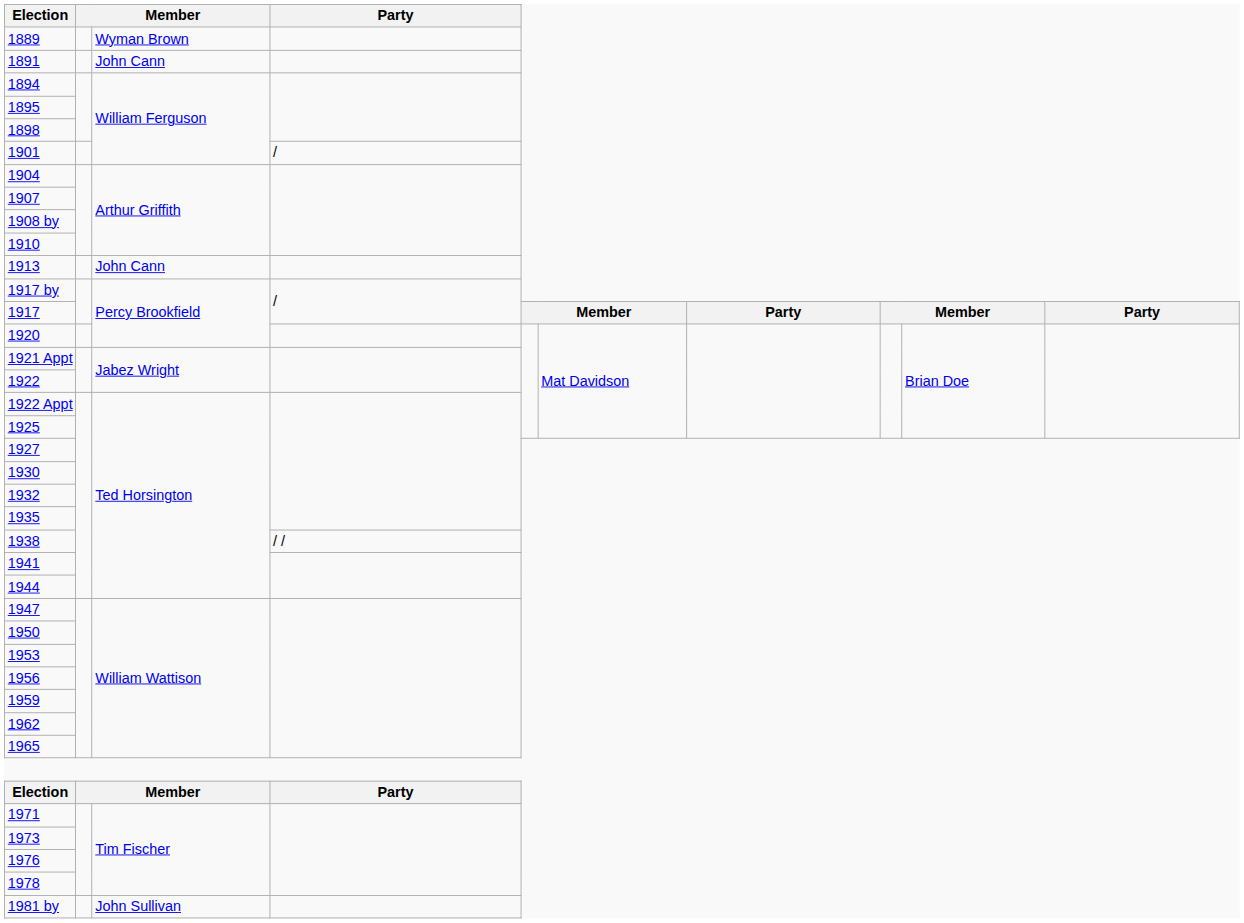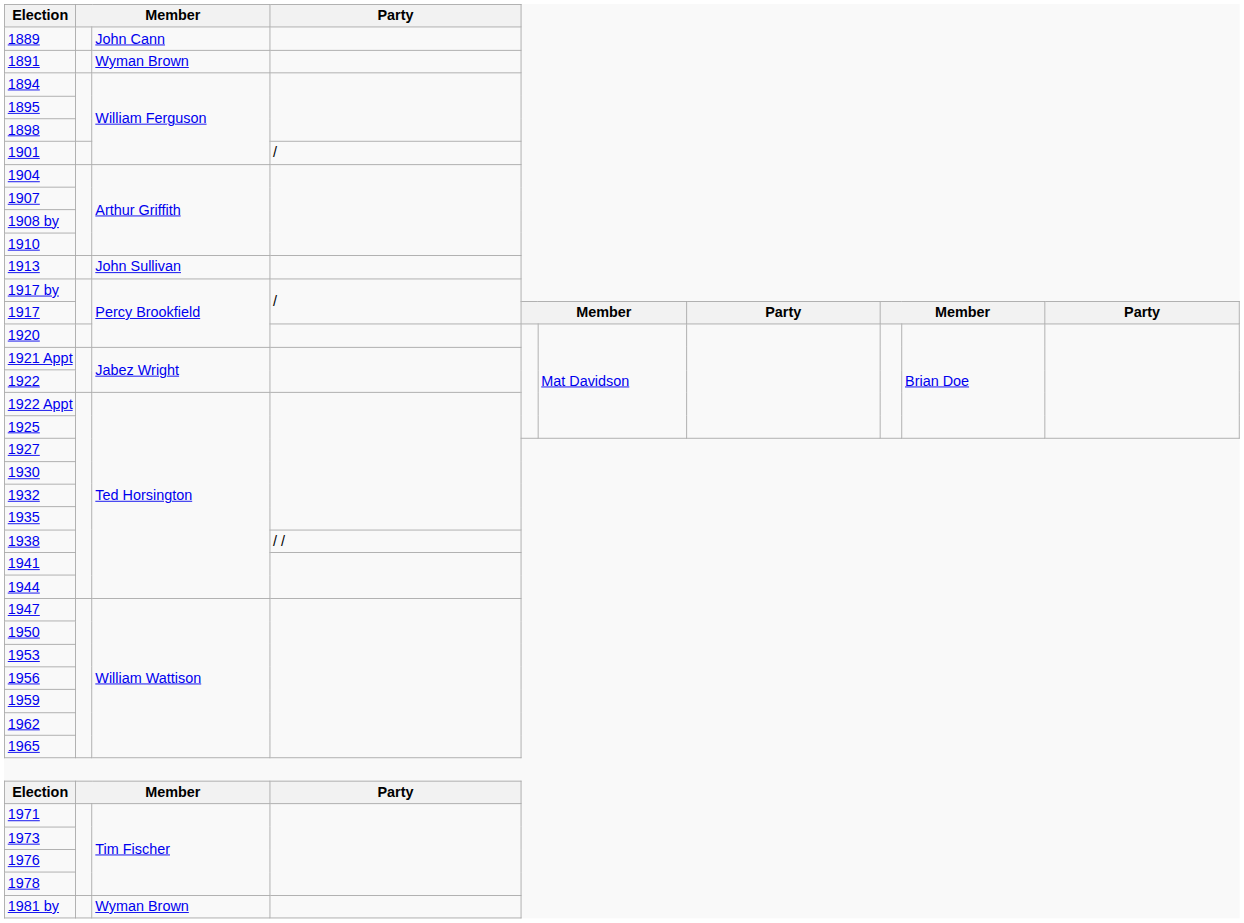 <table class="wikitable" style='border-style: none none none none;'>
 <tr>
 <th>Election</th>
 <th scope="col" colspan="2" style="width: 13em">Member</th>
 <th scope="col" style="width: 17em">Party</th>
 </tr>
 <tr style="background: #f9f9f9">
 <td><a href='#'>1889</a></td>
 <td> </td>
-<td><a href='#'>Wyman Brown</a></td>
+<td><a href='#'>John Cann</a></td>
 <td></td>
 </tr>
 <tr style="background: #f9f9f9">
 <td><a href='#'>1891</a></td>
 <td> </td>
-<td><a href='#'>John Cann</a></td>
+<td><a href='#'>Wyman Brown</a></td>
 <td></td>
 </tr>
 <tr style="background: #f9f9f9">
 <td><a href='#'>1894</a></td>
 <td rowspan="3" > </td>
 <td rowspan="4"><a href='#'>William Ferguson</a></td>
 <td rowspan="3"></td>
 </tr>
 <tr style="background: #f9f9f9">
 <td><a href='#'>1895</a></td>
 </tr>
 <tr style="background: #f9f9f9">
 <td><a href='#'>1898</a></td>
 </tr>
 <tr style="background: #f9f9f9">
 <td><a href='#'>1901</a></td>
 <td> </td>
 <td> / </td>
 </tr>
 <tr style="background: #f9f9f9">
 <td><a href='#'>1904</a></td>
 <td rowspan="4" > </td>
 <td rowspan="4"><a href='#'>Arthur Griffith</a></td>
 <td rowspan="4"></td>
 </tr>
 <tr style="background: #f9f9f9">
 <td><a href='#'>1907</a></td>
 </tr>
 <tr style="background: #f9f9f9">
 <td><a href='#'>1908 by</a></td>
 </tr>
 <tr style="background: #f9f9f9">
 <td><a href='#'>1910</a></td>
 </tr>
 <tr style="background: #f9f9f9">
 <td><a href='#'>1913</a></td>
 <td> </td>
-<td><a href='#'>John Cann</a></td>
+<td><a href='#'>John Sullivan</a></td>
 <td></td>
 </tr>
 <tr style="background: #f9f9f9">
 <td><a href='#'>1917 by</a></td>
 <td rowspan="2" > </td>
 <td rowspan="3"><a href='#'>Percy Brookfield</a></td>
 <td rowspan="2"> / </td>
 </tr>
 <tr style="background: #f9f9f9">
 <td><a href='#'>1917</a></td>
 <th scope="col" colspan="2" style="width: 11em">Member</th>
 <th scope="col" style="width: 13em">Party</th>
 <th scope="col" colspan="2" style="width: 11em">Member</th>
 <th scope="col" style="width: 13em">Party</th>
 </tr>
 <tr style="background: #f9f9f9">
 <td><a href='#'>1920</a></td>
 <td> </td>
 <td></td>
 <td rowspan="5" > </td>
 <td rowspan="5"><a href='#'>Mat Davidson</a></td>
 <td rowspan="5"></td>
 <td rowspan="5" > </td>
 <td rowspan="5"><a href='#'>Brian Doe</a></td>
 <td rowspan="5"></td>
 </tr>
 <tr style="background: #f9f9f9">
 <td><a href='#'>1921 Appt</a></td>
 <td rowspan="2" > </td>
 <td rowspan="2"><a href='#'>Jabez Wright</a></td>
 <td rowspan="2"></td>
 </tr>
 <tr style="background: #f9f9f9">
 <td><a href='#'>1922</a></td>
 </tr>
 <tr style="background: #f9f9f9">
 <td><a href='#'>1922 Appt</a></td>
 <td rowspan="9" > </td>
 <td rowspan="9"><a href='#'>Ted Horsington</a></td>
 <td rowspan="6"></td>
 </tr>
 <tr style="background: #f9f9f9">
 <td><a href='#'>1925</a></td>
 </tr>
 <tr style="background: #f9f9f9">
 <td><a href='#'>1927</a></td>
 </tr>
 <tr style="background: #f9f9f9">
 <td><a href='#'>1930</a></td>
 </tr>
 <tr style="background: #f9f9f9">
 <td><a href='#'>1932</a></td>
 </tr>
 <tr style="background: #f9f9f9">
 <td><a href='#'>1935</a></td>
 </tr>
 <tr style="background: #f9f9f9">
 <td><a href='#'>1938</a></td>
 <td> /  / </td>
 </tr>
 <tr style="background: #f9f9f9">
 <td><a href='#'>1941</a></td>
 <td rowspan="2"></td>
 </tr>
 <tr style="background: #f9f9f9">
 <td><a href='#'>1944</a></td>
 </tr>
 <tr style="background: #f9f9f9">
 <td><a href='#'>1947</a></td>
 <td rowspan="7" > </td>
 <td rowspan="7"><a href='#'>William Wattison</a></td>
 <td rowspan="7"></td>
 </tr>
 <tr style="background: #f9f9f9">
 <td><a href='#'>1950</a></td>
 </tr>
 <tr style="background: #f9f9f9">
 <td><a href='#'>1953</a></td>
 </tr>
 <tr style="background: #f9f9f9">
 <td><a href='#'>1956</a></td>
 </tr>
 <tr style="background: #f9f9f9">
 <td><a href='#'>1959</a></td>
 </tr>
 <tr style="background: #f9f9f9">
 <td><a href='#'>1962</a></td>
 </tr>
 <tr style="background: #f9f9f9">
 <td><a href='#'>1965</a></td>
 </tr>
 <tr>
 <td colspan="4" style='border-style: none none none none;'> </td>
 </tr>
 <tr>
 <th>Election</th>
 <th colspan="2">Member</th>
 <th>Party</th>
 </tr>
 <tr style="background: #f9f9f9">
 <td><a href='#'>1971</a></td>
 <td rowspan="4" > </td>
 <td rowspan="4"><a href='#'>Tim Fischer</a></td>
 <td rowspan="4"></td>
 </tr>
 <tr style="background: #f9f9f9">
 <td><a href='#'>1973</a></td>
 </tr>
 <tr style="background: #f9f9f9">
 <td><a href='#'>1976</a></td>
 </tr>
 <tr style="background: #f9f9f9">
 <td><a href='#'>1978</a></td>
 </tr>
 <tr style="background: #f9f9f9">
 <td><a href='#'>1981 by</a></td>
 <td> </td>
-<td><a href='#'>John Sullivan</a></td>
+<td><a href='#'>Wyman Brown</a></td>
 <td></td>
 </tr>
 </table>
